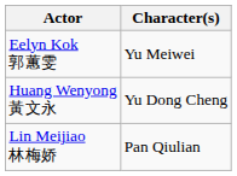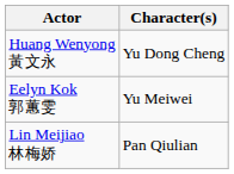 <table class="wikitable">
 <tr>
 <th>Actor</th>
 <th>Character(s)</th>
 </tr>
 <tr>
+<td><a href='#'>Huang Wenyong</a> <br>黃文永</td>
+<td>Yu Dong Cheng</td>
+</tr>
+<tr>
 <td><a href='#'>Eelyn Kok</a> <br> 郭蕙雯</td>
 <td>Yu Meiwei</td>
-</tr>
-<tr>
-<td><a href='#'>Huang Wenyong</a> <br>黃文永</td>
-<td>Yu Dong Cheng</td>
 </tr>
 <tr>
 <td><a href='#'>Lin Meijiao</a> <br> 林梅娇</td>
 <td>Pan Qiulian</td>
 </tr>
 </table>
